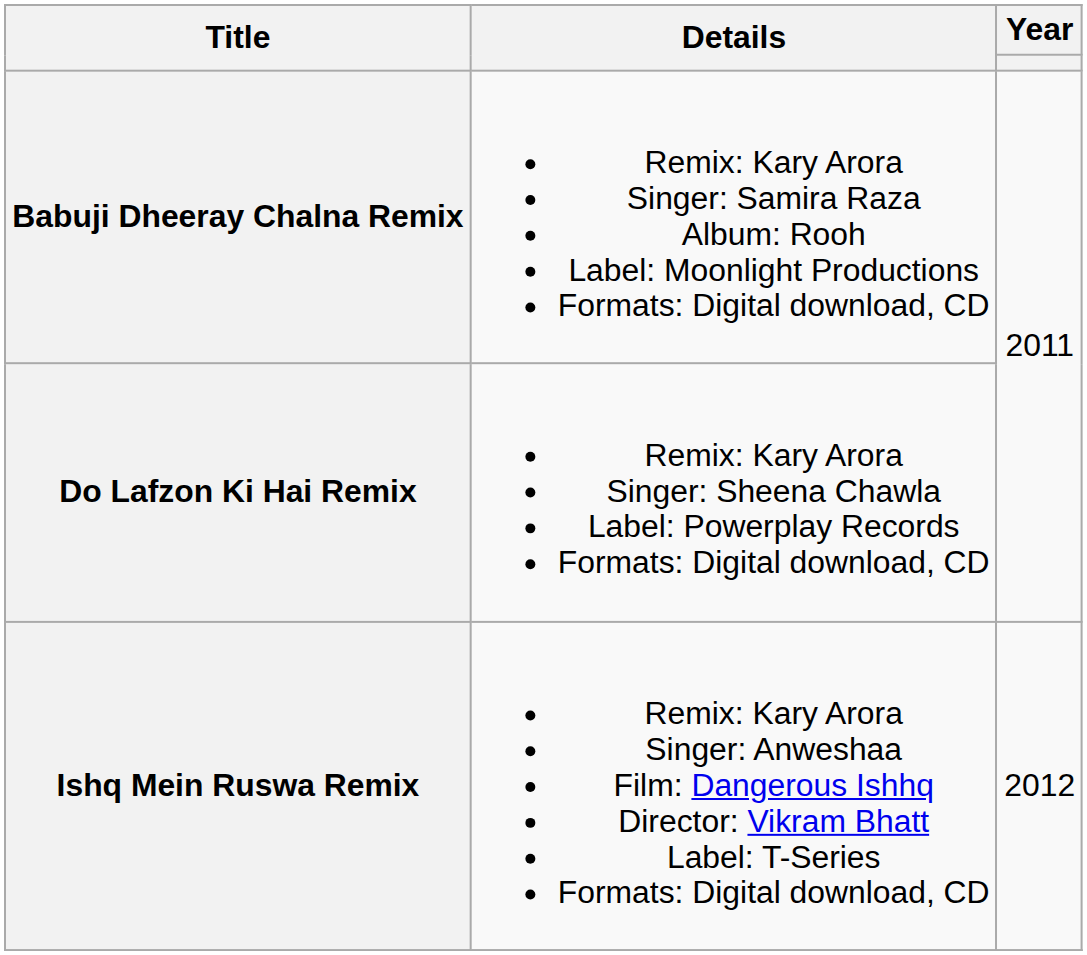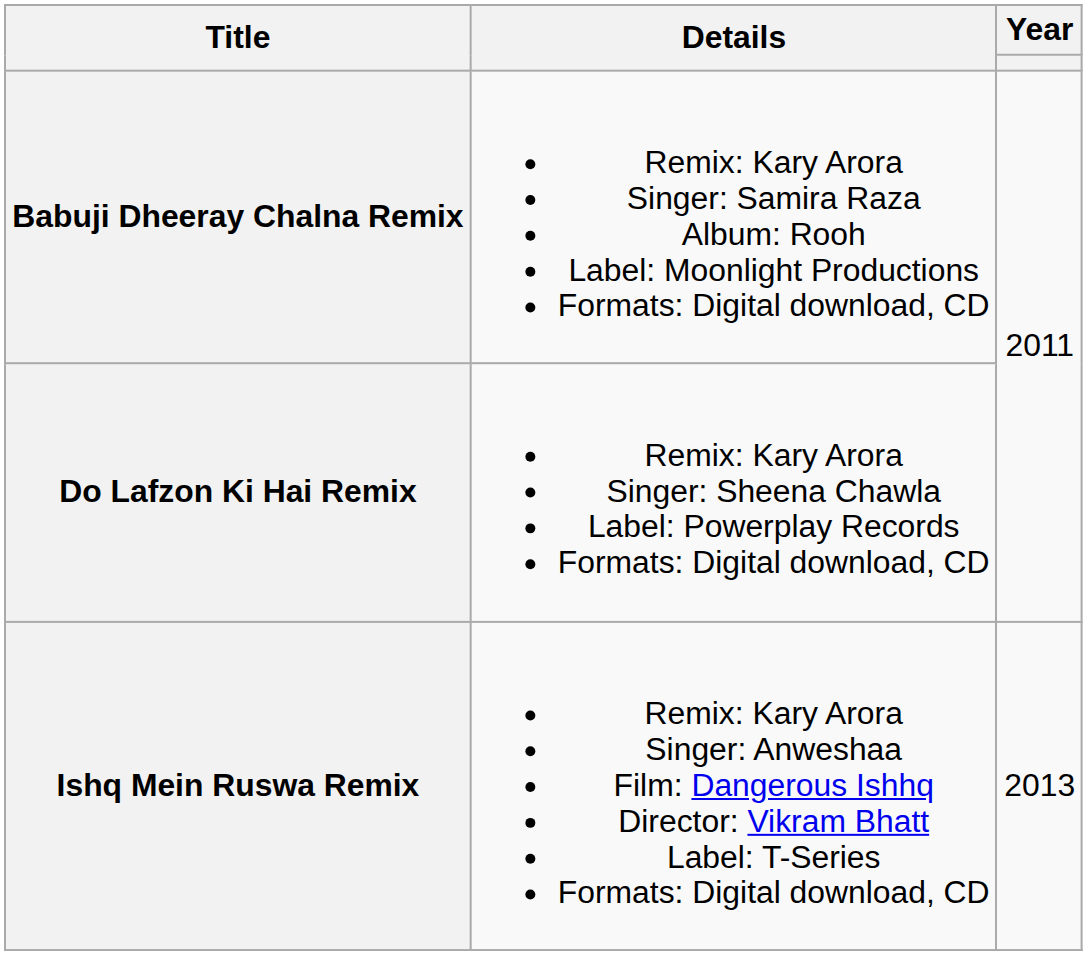 <table class="wikitable plainrowheaders" style="text-align:center;">
 <tr>
 <th scope="col" rowspan="2">Title</th>
 <th scope="col" rowspan="2">Details</th>
 <th scope="col" colspan="5">Year</th>
 </tr>
 <tr>
 <th></th>
 </tr>
 <tr>
 <th scope="row">Babuji Dheeray Chalna Remix</th>
 <td><br><ul><li>Remix: Kary Arora</li><li>Singer: Samira Raza</li><li>Album: Rooh</li><li>Label: Moonlight Productions</li><li>Formats: Digital download, CD</li></ul></td>
 <td rowspan="2">2011</td>
 </tr>
 <tr>
 <th scope="row">Do Lafzon Ki Hai Remix</th>
 <td><br><ul><li>Remix: Kary Arora</li><li>Singer: Sheena Chawla</li><li>Label: Powerplay Records</li><li>Formats: Digital download, CD</li></ul></td>
 </tr>
 <tr>
 <th scope="row">Ishq Mein Ruswa Remix</th>
 <td><br><ul><li>Remix: Kary Arora</li><li>Singer: Anweshaa</li><li>Film: <a href='#'>Dangerous Ishhq</a></li><li>Director: <a href='#'>Vikram Bhatt</a></li><li>Label: T-Series</li><li>Formats: Digital download, CD</li></ul></td>
-<td>2012</td>
+<td>2013</td>
 </tr>
 <tr>
 </tr>
 </table>
